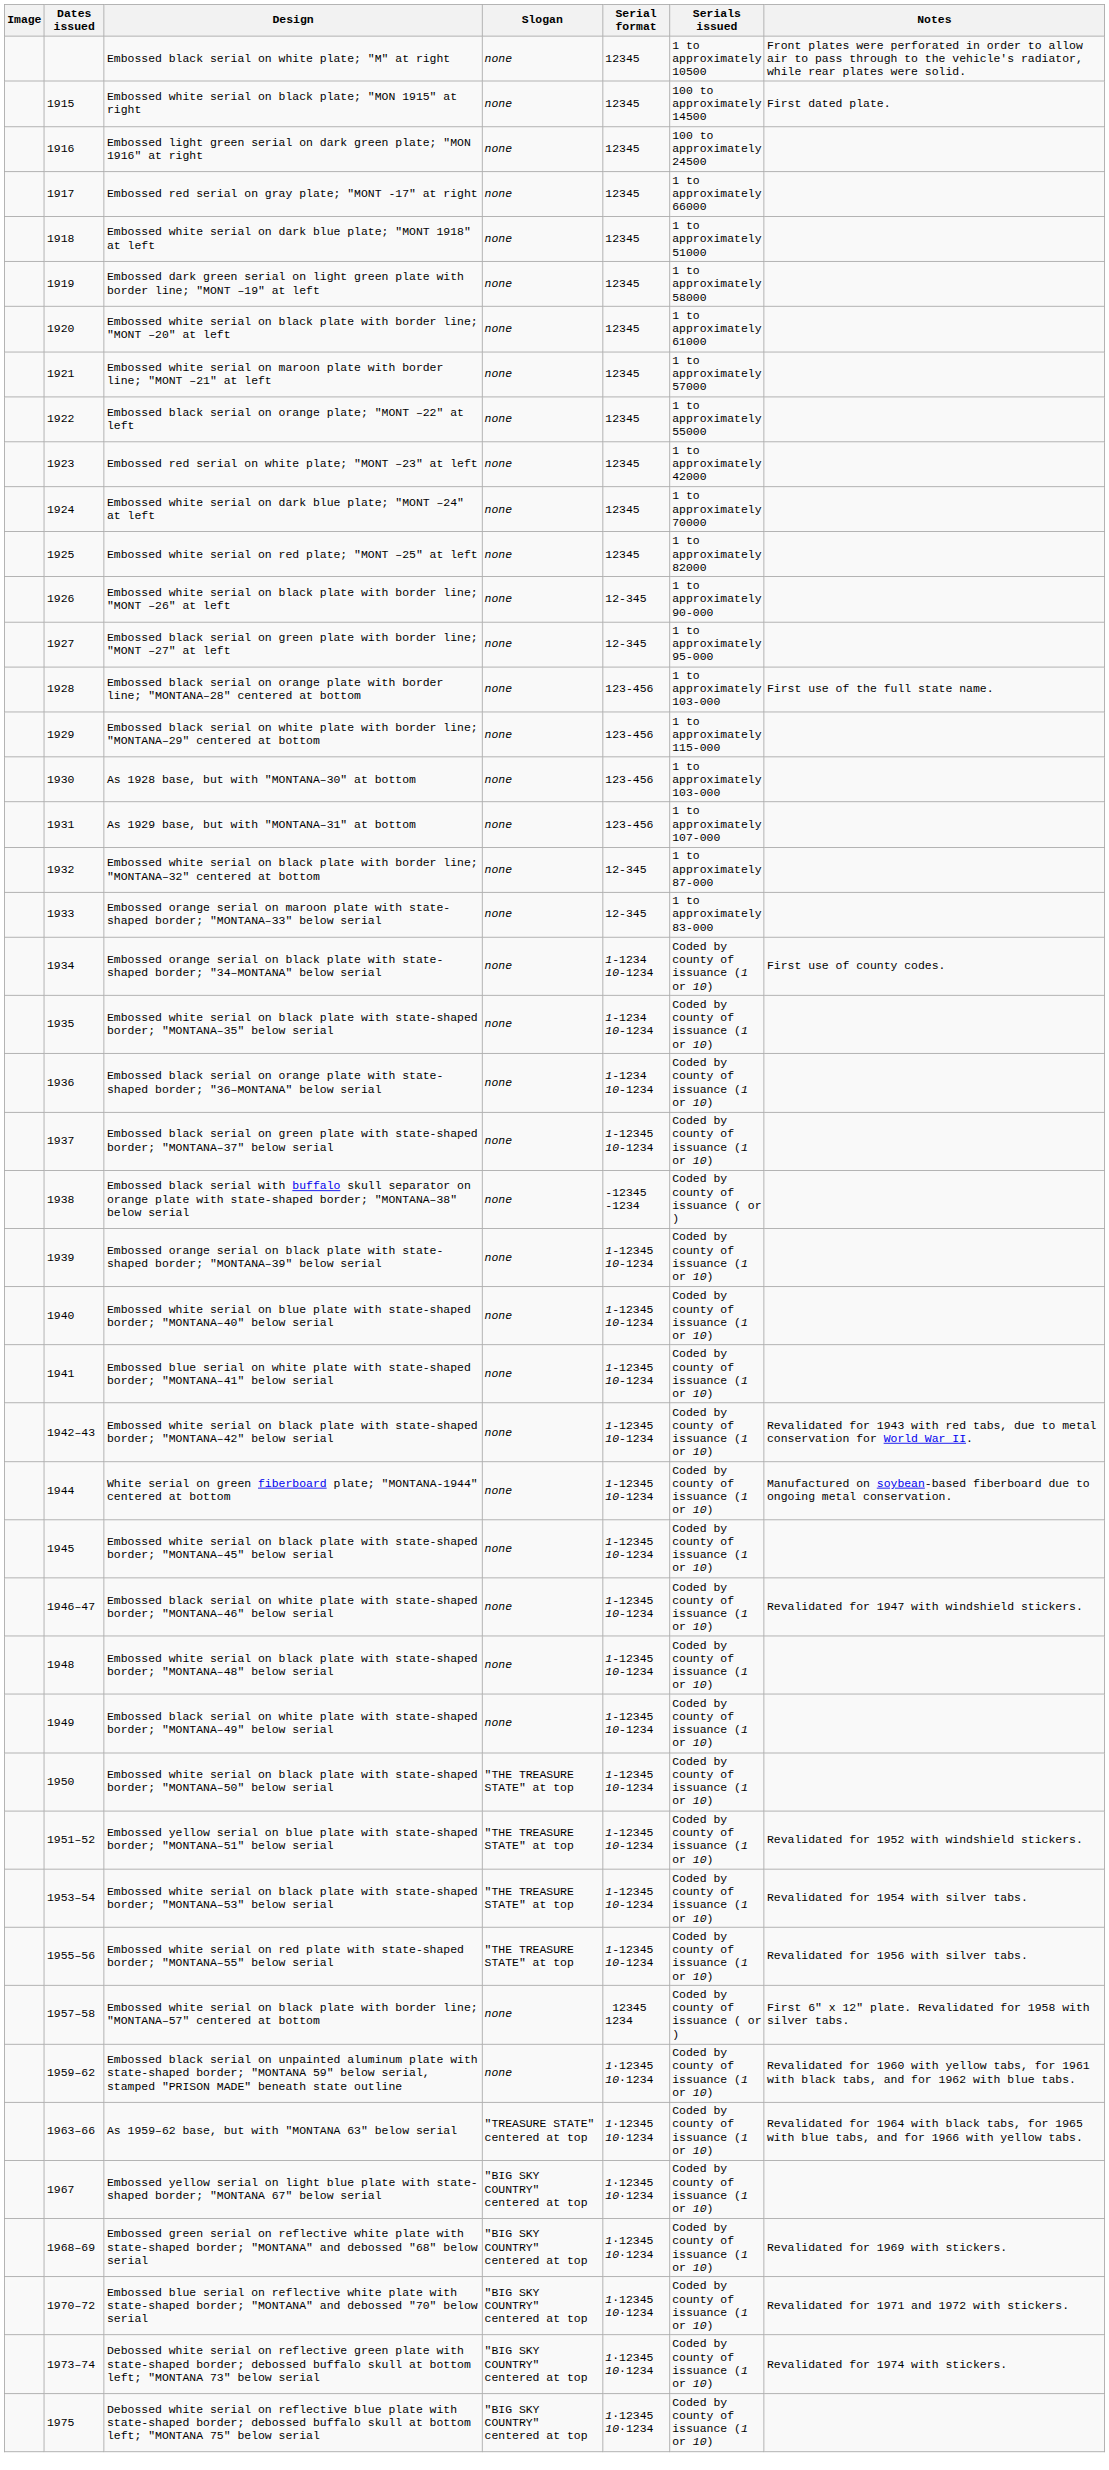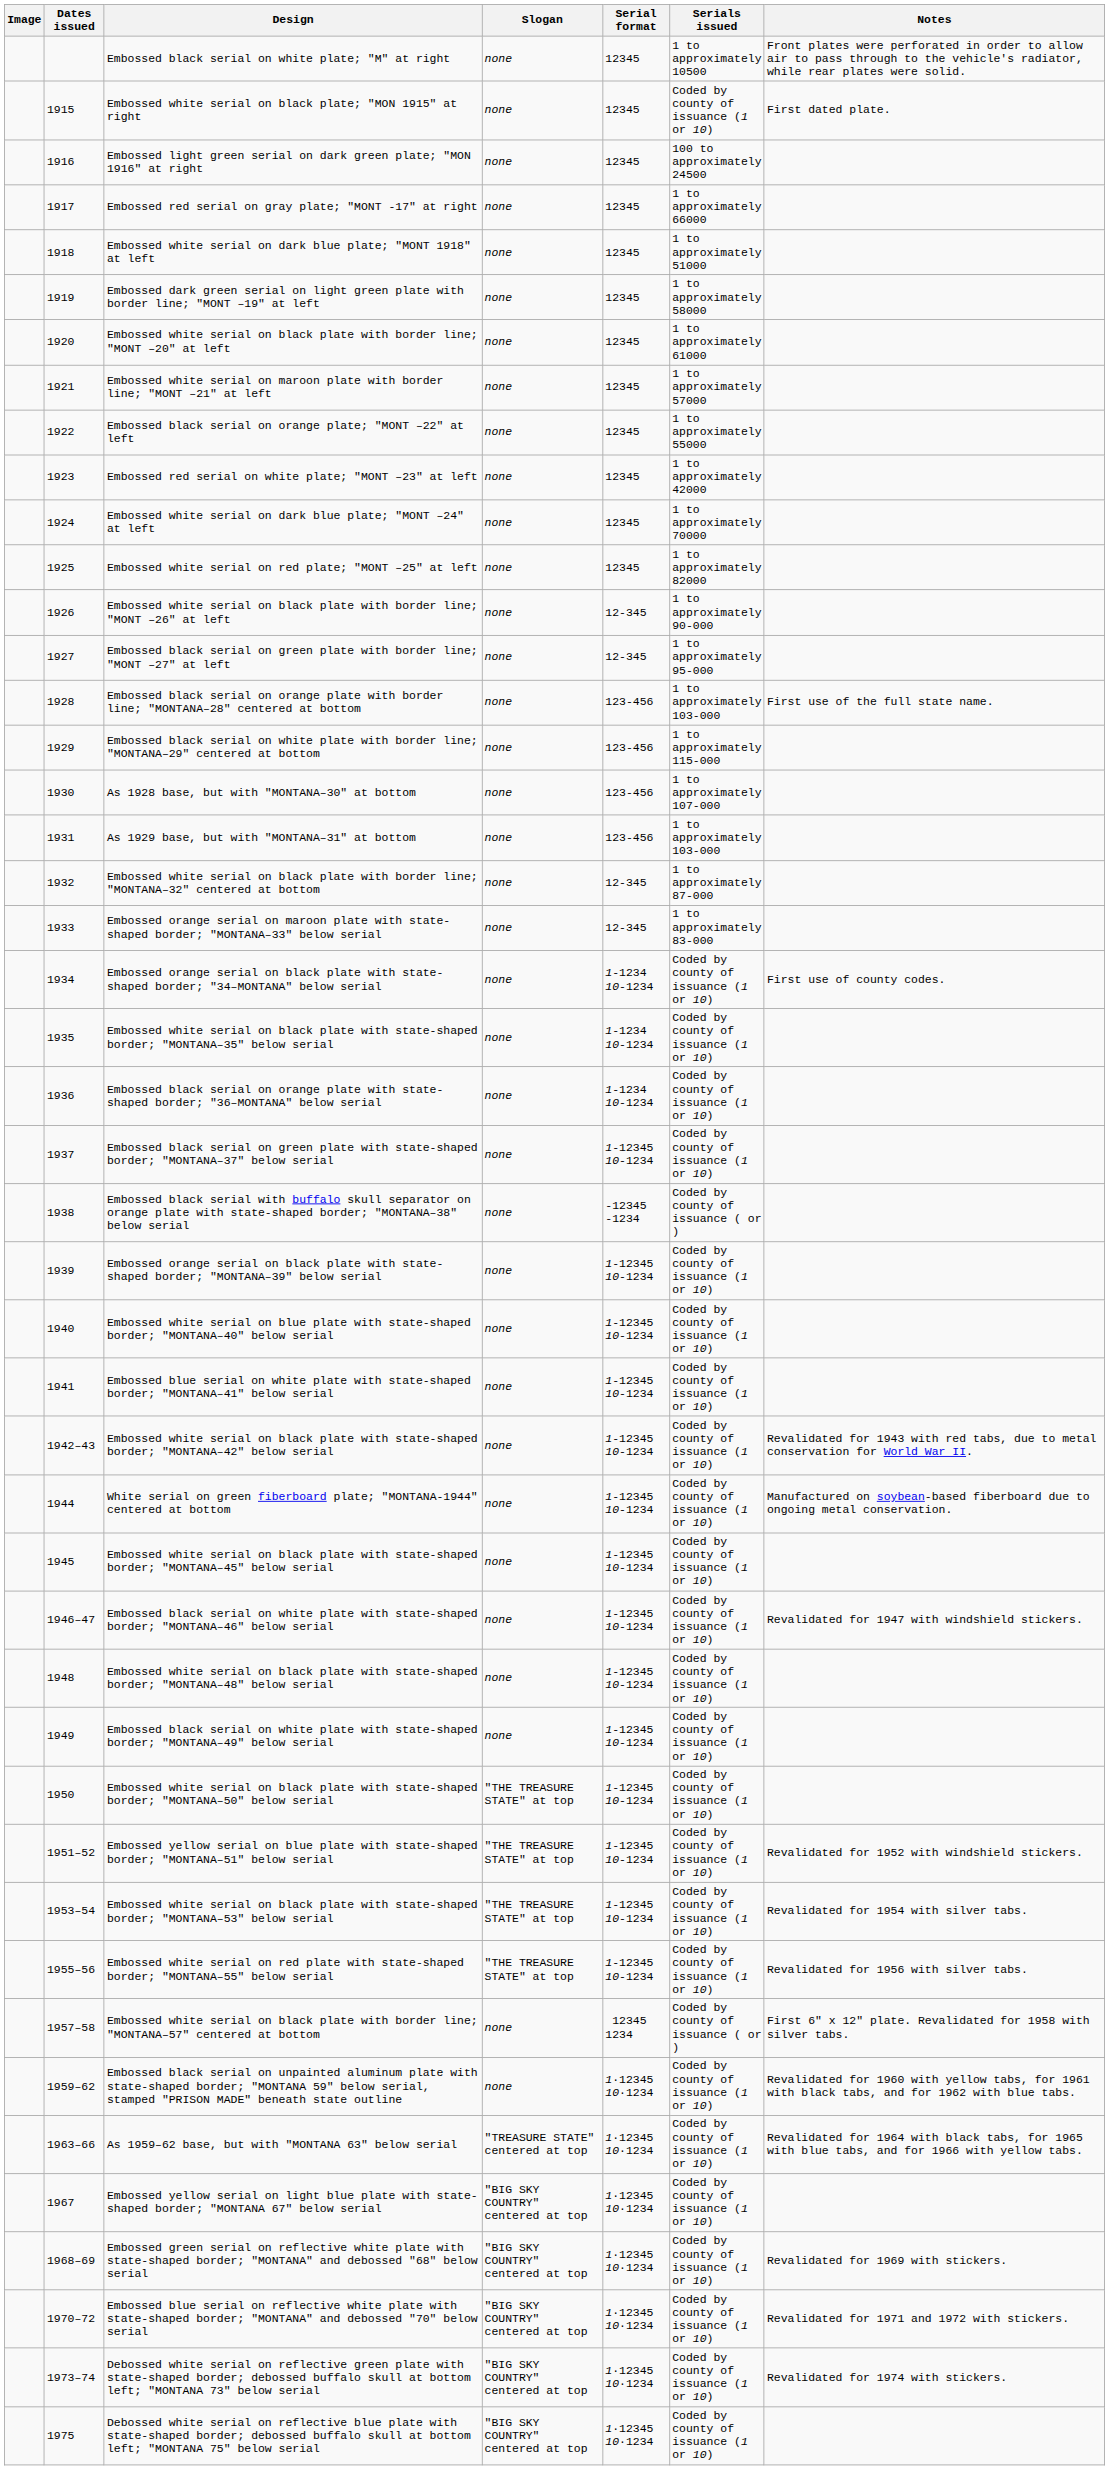 <table class="wikitable">
 <tr>
 <th>Image</th>
 <th>Dates issued</th>
 <th>Design</th>
 <th>Slogan</th>
 <th>Serial format</th>
 <th style="width:100px;">Serials issued</th>
 <th>Notes</th>
 </tr>
 <tr>
 <td></td>
 <td></td>
 <td>Embossed black serial on white plate; "M" at right</td>
 <td><em>none</em></td>
 <td>12345</td>
 <td>1 to approximately 10500</td>
 <td>Front plates were perforated in order to allow air to pass through to the vehicle's radiator, while rear plates were solid.</td>
 </tr>
 <tr>
 <td></td>
 <td>1915</td>
 <td>Embossed white serial on black plate; "MON 1915" at right</td>
 <td><em>none</em></td>
 <td>12345</td>
-<td>100 to approximately 14500</td>
+<td>Coded by county of issuance (<em>1</em> or <em>10</em>)</td>
 <td>First dated plate.</td>
 </tr>
 <tr>
 <td></td>
 <td>1916</td>
 <td>Embossed light green serial on dark green plate; "MON 1916" at right</td>
 <td><em>none</em></td>
 <td>12345</td>
 <td>100 to approximately 24500</td>
 <td></td>
 </tr>
 <tr>
 <td></td>
 <td>1917</td>
 <td>Embossed red serial on gray plate; "MONT -17" at right</td>
 <td><em>none</em></td>
 <td>12345</td>
 <td>1 to approximately 66000</td>
 <td></td>
 </tr>
 <tr>
 <td></td>
 <td>1918</td>
 <td>Embossed white serial on dark blue plate; "MONT 1918" at left</td>
 <td><em>none</em></td>
 <td>12345</td>
 <td>1 to approximately 51000</td>
 <td></td>
 </tr>
 <tr>
 <td></td>
 <td>1919</td>
 <td>Embossed dark green serial on light green plate with border line; "MONT –19" at left</td>
 <td><em>none</em></td>
 <td>12345</td>
 <td>1 to approximately 58000</td>
 <td></td>
 </tr>
 <tr>
 <td></td>
 <td>1920</td>
 <td>Embossed white serial on black plate with border line; "MONT –20" at left</td>
 <td><em>none</em></td>
 <td>12345</td>
 <td>1 to approximately 61000</td>
 <td></td>
 </tr>
 <tr>
 <td></td>
 <td>1921</td>
 <td>Embossed white serial on maroon plate with border line; "MONT –21" at left</td>
 <td><em>none</em></td>
 <td>12345</td>
 <td>1 to approximately 57000</td>
 <td></td>
 </tr>
 <tr>
 <td></td>
 <td>1922</td>
 <td>Embossed black serial on orange plate; "MONT –22" at left</td>
 <td><em>none</em></td>
 <td>12345</td>
 <td>1 to approximately 55000</td>
 <td></td>
 </tr>
 <tr>
 <td></td>
 <td>1923</td>
 <td>Embossed red serial on white plate; "MONT –23" at left</td>
 <td><em>none</em></td>
 <td>12345</td>
 <td>1 to approximately 42000</td>
 <td></td>
 </tr>
 <tr>
 <td></td>
 <td>1924</td>
 <td>Embossed white serial on dark blue plate; "MONT –24" at left</td>
 <td><em>none</em></td>
 <td>12345</td>
 <td>1 to approximately 70000</td>
 <td></td>
 </tr>
 <tr>
 <td></td>
 <td>1925</td>
 <td>Embossed white serial on red plate; "MONT –25" at left</td>
 <td><em>none</em></td>
 <td>12345</td>
 <td>1 to approximately 82000</td>
 <td></td>
 </tr>
 <tr>
 <td></td>
 <td>1926</td>
 <td>Embossed white serial on black plate with border line; "MONT –26" at left</td>
 <td><em>none</em></td>
 <td>12-345</td>
 <td>1 to approximately 90-000</td>
 <td></td>
 </tr>
 <tr>
 <td></td>
 <td>1927</td>
 <td>Embossed black serial on green plate with border line; "MONT –27" at left</td>
 <td><em>none</em></td>
 <td>12-345</td>
 <td>1 to approximately 95-000</td>
 <td></td>
 </tr>
 <tr>
 <td></td>
 <td>1928</td>
 <td>Embossed black serial on orange plate with border line; "MONTANA–28" centered at bottom</td>
 <td><em>none</em></td>
 <td>123-456</td>
 <td>1 to approximately 103-000</td>
 <td>First use of the full state name.</td>
 </tr>
 <tr>
 <td></td>
 <td>1929</td>
 <td>Embossed black serial on white plate with border line; "MONTANA–29" centered at bottom</td>
 <td><em>none</em></td>
 <td>123-456</td>
 <td>1 to approximately 115-000</td>
 <td></td>
 </tr>
 <tr>
 <td></td>
 <td>1930</td>
 <td>As 1928 base, but with "MONTANA–30" at bottom</td>
 <td><em>none</em></td>
 <td>123-456</td>
-<td>1 to approximately 103-000</td>
+<td>1 to approximately 107-000</td>
 <td></td>
 </tr>
 <tr>
 <td></td>
 <td>1931</td>
 <td>As 1929 base, but with "MONTANA–31" at bottom</td>
 <td><em>none</em></td>
 <td>123-456</td>
-<td>1 to approximately 107-000</td>
+<td>1 to approximately 103-000</td>
 <td></td>
 </tr>
 <tr>
 <td></td>
 <td>1932</td>
 <td>Embossed white serial on black plate with border line; "MONTANA–32" centered at bottom</td>
 <td><em>none</em></td>
 <td>12-345</td>
 <td>1 to approximately 87-000</td>
 <td></td>
 </tr>
 <tr>
 <td></td>
 <td>1933</td>
 <td>Embossed orange serial on maroon plate with state-shaped border; "MONTANA–33" below serial</td>
 <td><em>none</em></td>
 <td>12-345</td>
 <td>1 to approximately 83-000</td>
 <td></td>
 </tr>
 <tr>
 <td></td>
 <td>1934</td>
 <td>Embossed orange serial on black plate with state-shaped border; "34–MONTANA" below serial</td>
 <td><em>none</em></td>
 <td><em>1</em>-1234<br><em>10</em>-1234</td>
 <td>Coded by county of issuance (<em>1</em> or <em>10</em>)</td>
 <td>First use of county codes.</td>
 </tr>
 <tr>
 <td></td>
 <td>1935</td>
 <td>Embossed white serial on black plate with state-shaped border; "MONTANA–35" below serial</td>
 <td><em>none</em></td>
 <td><em>1</em>-1234<br><em>10</em>-1234</td>
 <td>Coded by county of issuance (<em>1</em> or <em>10</em>)</td>
 <td></td>
 </tr>
 <tr>
 <td></td>
 <td>1936</td>
 <td>Embossed black serial on orange plate with state-shaped border; "36–MONTANA" below serial</td>
 <td><em>none</em></td>
 <td><em>1</em>-1234<br><em>10</em>-1234</td>
 <td>Coded by county of issuance (<em>1</em> or <em>10</em>)</td>
 <td></td>
 </tr>
 <tr>
 <td></td>
 <td>1937</td>
 <td>Embossed black serial on green plate with state-shaped border; "MONTANA–37" below serial</td>
 <td><em>none</em></td>
 <td><em>1</em>-12345<br><em>10</em>-1234</td>
 <td>Coded by county of issuance (<em>1</em> or <em>10</em>)</td>
 <td></td>
 </tr>
 <tr>
 <td></td>
 <td>1938</td>
 <td>Embossed black serial with <a href='#'>buffalo</a> skull separator on orange plate with state-shaped border; "MONTANA–38" below serial</td>
 <td><em>none</em></td>
 <td>-12345<br>-1234</td>
 <td>Coded by county of issuance ( or )</td>
 <td></td>
 </tr>
 <tr>
 <td></td>
 <td>1939</td>
 <td>Embossed orange serial on black plate with state-shaped border; "MONTANA–39" below serial</td>
 <td><em>none</em></td>
 <td><em>1</em>-12345<br><em>10</em>-1234</td>
 <td>Coded by county of issuance (<em>1</em> or <em>10</em>)</td>
 <td></td>
 </tr>
 <tr>
 <td></td>
 <td>1940</td>
 <td>Embossed white serial on blue plate with state-shaped border; "MONTANA–40" below serial</td>
 <td><em>none</em></td>
 <td><em>1</em>-12345<br><em>10</em>-1234</td>
 <td>Coded by county of issuance (<em>1</em> or <em>10</em>)</td>
 <td></td>
 </tr>
 <tr>
 <td></td>
 <td>1941</td>
 <td>Embossed blue serial on white plate with state-shaped border; "MONTANA–41" below serial</td>
 <td><em>none</em></td>
 <td><em>1</em>-12345<br><em>10</em>-1234</td>
 <td>Coded by county of issuance (<em>1</em> or <em>10</em>)</td>
 <td></td>
 </tr>
 <tr>
 <td></td>
 <td>1942–43</td>
 <td>Embossed white serial on black plate with state-shaped border; "MONTANA–42" below serial</td>
 <td><em>none</em></td>
 <td><em>1</em>-12345<br><em>10</em>-1234</td>
 <td>Coded by county of issuance (<em>1</em> or <em>10</em>)</td>
 <td>Revalidated for 1943 with red tabs, due to metal conservation for <a href='#'>World War II</a>.</td>
 </tr>
 <tr>
 <td></td>
 <td>1944</td>
 <td>White serial on green <a href='#'>fiberboard</a> plate; "MONTANA-1944" centered at bottom</td>
 <td><em>none</em></td>
 <td><em>1</em>-12345<br><em>10</em>-1234</td>
 <td>Coded by county of issuance (<em>1</em> or <em>10</em>)</td>
 <td>Manufactured on <a href='#'>soybean</a>-based fiberboard due to ongoing metal conservation.</td>
 </tr>
 <tr>
 <td></td>
 <td>1945</td>
 <td>Embossed white serial on black plate with state-shaped border; "MONTANA–45" below serial</td>
 <td><em>none</em></td>
 <td><em>1</em>-12345<br><em>10</em>-1234</td>
 <td>Coded by county of issuance (<em>1</em> or <em>10</em>)</td>
 <td></td>
 </tr>
 <tr>
 <td></td>
 <td>1946–47</td>
 <td>Embossed black serial on white plate with state-shaped border; "MONTANA–46" below serial</td>
 <td><em>none</em></td>
 <td><em>1</em>-12345<br><em>10</em>-1234</td>
 <td>Coded by county of issuance (<em>1</em> or <em>10</em>)</td>
 <td>Revalidated for 1947 with windshield stickers.</td>
 </tr>
 <tr>
 <td></td>
 <td>1948</td>
 <td>Embossed white serial on black plate with state-shaped border; "MONTANA–48" below serial</td>
 <td><em>none</em></td>
 <td><em>1</em>-12345<br><em>10</em>-1234</td>
 <td>Coded by county of issuance (<em>1</em> or <em>10</em>)</td>
 <td></td>
 </tr>
 <tr>
 <td></td>
 <td>1949</td>
 <td>Embossed black serial on white plate with state-shaped border; "MONTANA–49" below serial</td>
 <td><em>none</em></td>
 <td><em>1</em>-12345<br><em>10</em>-1234</td>
 <td>Coded by county of issuance (<em>1</em> or <em>10</em>)</td>
 <td></td>
 </tr>
 <tr>
 <td></td>
 <td>1950</td>
 <td>Embossed white serial on black plate with state-shaped border; "MONTANA–50" below serial</td>
 <td>"THE TREASURE STATE" at top</td>
 <td><em>1</em>-12345<br><em>10</em>-1234</td>
 <td>Coded by county of issuance (<em>1</em> or <em>10</em>)</td>
 <td></td>
 </tr>
 <tr>
 <td></td>
 <td>1951–52</td>
 <td>Embossed yellow serial on blue plate with state-shaped border; "MONTANA–51" below serial</td>
 <td>"THE TREASURE STATE" at top</td>
 <td><em>1</em>-12345<br><em>10</em>-1234</td>
 <td>Coded by county of issuance (<em>1</em> or <em>10</em>)</td>
 <td>Revalidated for 1952 with windshield stickers.</td>
 </tr>
 <tr>
 <td></td>
 <td>1953–54</td>
 <td>Embossed white serial on black plate with state-shaped border; "MONTANA–53" below serial</td>
 <td>"THE TREASURE STATE" at top</td>
 <td><em>1</em>-12345<br><em>10</em>-1234</td>
 <td>Coded by county of issuance (<em>1</em> or <em>10</em>)</td>
 <td>Revalidated for 1954 with silver tabs.</td>
 </tr>
 <tr>
 <td></td>
 <td>1955–56</td>
 <td>Embossed white serial on red plate with state-shaped border; "MONTANA–55" below serial</td>
 <td>"THE TREASURE STATE" at top</td>
 <td><em>1</em>-12345<br><em>10</em>-1234</td>
 <td>Coded by county of issuance (<em>1</em> or <em>10</em>)</td>
 <td>Revalidated for 1956 with silver tabs.</td>
 </tr>
 <tr>
 <td></td>
 <td>1957–58</td>
 <td>Embossed white serial on black plate with border line; "MONTANA–57" centered at bottom</td>
 <td><em>none</em></td>
 <td> 12345<br> 1234</td>
 <td>Coded by county of issuance ( or )</td>
 <td>First 6" x 12" plate. Revalidated for 1958 with silver tabs.</td>
 </tr>
 <tr>
 <td></td>
 <td>1959–62</td>
 <td>Embossed black serial on unpainted aluminum plate with state-shaped border; "MONTANA 59" below serial, stamped "PRISON MADE" beneath state outline</td>
 <td><em>none</em></td>
 <td><em>1</em>·12345<br><em>10</em>·1234</td>
 <td>Coded by county of issuance (<em>1</em> or <em>10</em>)</td>
 <td>Revalidated for 1960 with yellow tabs, for 1961 with black tabs, and for 1962 with blue tabs.</td>
 </tr>
 <tr>
 <td></td>
 <td>1963–66</td>
 <td>As 1959–62 base, but with "MONTANA 63" below serial</td>
 <td>"TREASURE STATE" centered at top</td>
 <td><em>1</em>·12345<br><em>10</em>·1234</td>
 <td>Coded by county of issuance (<em>1</em> or <em>10</em>)</td>
 <td>Revalidated for 1964 with black tabs, for 1965 with blue tabs, and for 1966 with yellow tabs.</td>
 </tr>
 <tr>
 <td></td>
 <td>1967</td>
 <td>Embossed yellow serial on light blue plate with state-shaped border; "MONTANA 67" below serial</td>
 <td>"BIG SKY COUNTRY" centered at top</td>
 <td><em>1</em>·12345<br><em>10</em>·1234</td>
 <td>Coded by county of issuance (<em>1</em> or <em>10</em>)</td>
 <td></td>
 </tr>
 <tr>
 <td></td>
 <td>1968–69</td>
 <td>Embossed green serial on reflective white plate with state-shaped border; "MONTANA" and debossed "68" below serial</td>
 <td>"BIG SKY COUNTRY" centered at top</td>
 <td><em>1</em>·12345<br><em>10</em>·1234</td>
 <td>Coded by county of issuance (<em>1</em> or <em>10</em>)</td>
 <td>Revalidated for 1969 with stickers.</td>
 </tr>
 <tr>
 <td></td>
 <td>1970–72</td>
 <td>Embossed blue serial on reflective white plate with state-shaped border; "MONTANA" and debossed "70" below serial</td>
 <td>"BIG SKY COUNTRY" centered at top</td>
 <td><em>1</em>·12345<br><em>10</em>·1234</td>
 <td>Coded by county of issuance (<em>1</em> or <em>10</em>)</td>
 <td>Revalidated for 1971 and 1972 with stickers.</td>
 </tr>
 <tr>
 <td></td>
 <td>1973–74</td>
 <td>Debossed white serial on reflective green plate with state-shaped border; debossed buffalo skull at bottom left; "MONTANA 73" below serial</td>
 <td>"BIG SKY COUNTRY" centered at top</td>
 <td><em>1</em>·12345<br><em>10</em>·1234</td>
 <td>Coded by county of issuance (<em>1</em> or <em>10</em>)</td>
 <td>Revalidated for 1974 with stickers.</td>
 </tr>
 <tr>
 <td></td>
 <td>1975</td>
 <td>Debossed white serial on reflective blue plate with state-shaped border; debossed buffalo skull at bottom left; "MONTANA 75" below serial</td>
 <td>"BIG SKY COUNTRY" centered at top</td>
 <td><em>1</em>·12345<br><em>10</em>·1234</td>
 <td>Coded by county of issuance (<em>1</em> or <em>10</em>)</td>
 <td></td>
 </tr>
 </table>
